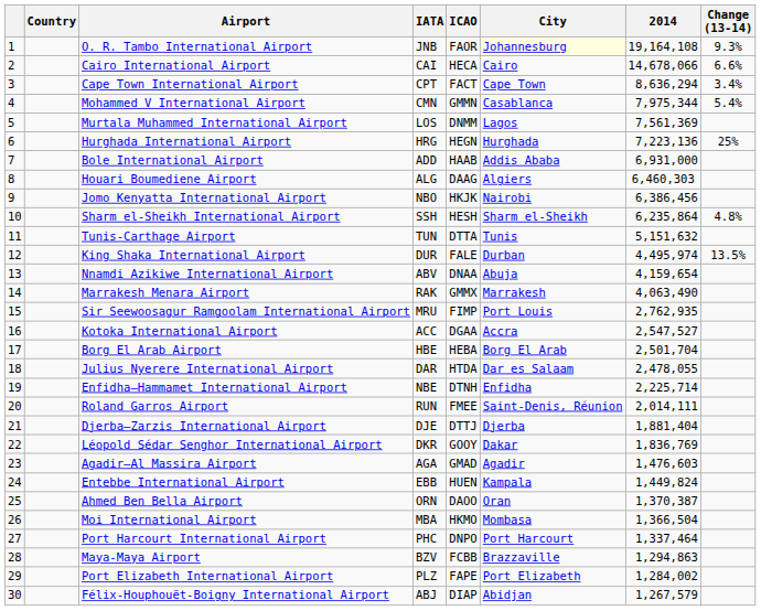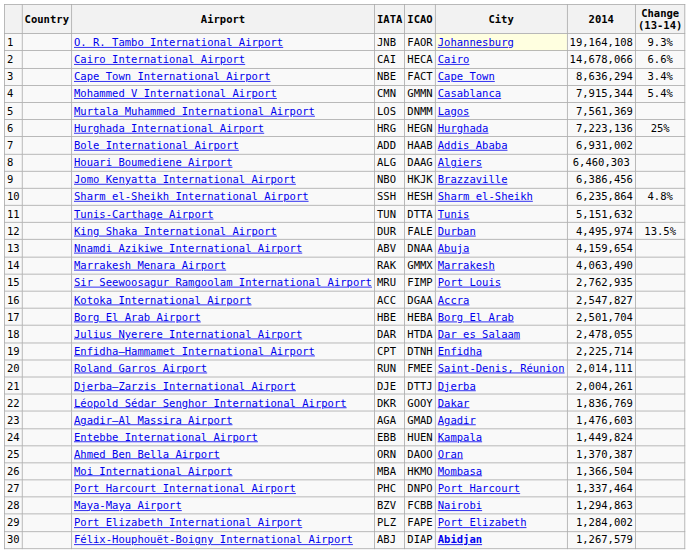 <table class="wikitable sortable">
 <tr>
 <th></th>
 <th>Country</th>
 <th>Airport</th>
 <th>IATA</th>
 <th>ICAO</th>
 <th>City</th>
 <th>2014</th>
 <th>Change <br>(13-14)</th>
 </tr>
 <tr>
 <td>1</td>
 <td></td>
 <td><a href='#'>O. R. Tambo International Airport</a></td>
 <td>JNB</td>
 <td>FAOR</td>
 <td style="background: lightyellow;"><a href='#'>Johannesburg</a></td>
 <td style="text-align:right;">19,164,108</td>
 <td style="text-align:center;">9.3%</td>
 </tr>
 <tr>
 <td>2</td>
 <td></td>
 <td><a href='#'>Cairo International Airport</a></td>
 <td>CAI</td>
 <td>HECA</td>
 <td><a href='#'>Cairo</a></td>
 <td style="text-align:right;">14,678,066</td>
 <td style="text-align:center;">6.6%</td>
 </tr>
 <tr>
 <td>3</td>
 <td></td>
 <td><a href='#'>Cape Town International Airport</a></td>
-<td>CPT</td>
+<td>NBE</td>
 <td>FACT</td>
 <td><a href='#'>Cape Town</a></td>
 <td style="text-align:right;">8,636,294</td>
 <td style="text-align:center;">3.4%</td>
 </tr>
 <tr>
 <td>4</td>
 <td></td>
 <td><a href='#'>Mohammed V International Airport</a></td>
 <td>CMN</td>
 <td>GMMN</td>
 <td><a href='#'>Casablanca</a></td>
-<td style="text-align:right;">7,975,344</td>
+<td style="text-align:right;">7,915,344</td>
 <td style="text-align:center;">5.4%</td>
 </tr>
 <tr>
 <td>5</td>
 <td></td>
 <td><a href='#'>Murtala Muhammed International Airport</a></td>
 <td>LOS</td>
 <td>DNMM</td>
 <td><a href='#'>Lagos</a></td>
 <td style="text-align:right;">7,561,369</td>
 <td style="text-align:center;"></td>
 </tr>
 <tr>
 <td>6</td>
 <td></td>
 <td><a href='#'>Hurghada International Airport</a></td>
 <td>HRG</td>
 <td>HEGN</td>
 <td><a href='#'>Hurghada</a></td>
 <td style="text-align:right;">7,223,136</td>
 <td style="text-align:center;">25%</td>
 </tr>
 <tr>
 <td>7</td>
 <td></td>
 <td><a href='#'>Bole International Airport</a></td>
 <td>ADD</td>
 <td>HAAB</td>
 <td><a href='#'>Addis Ababa</a></td>
-<td style="text-align:right;">6,931,000</td>
+<td style="text-align:right;">6,931,002</td>
 <td style="text-align:center;"></td>
 </tr>
 <tr>
 <td>8</td>
 <td></td>
 <td><a href='#'>Houari Boumediene Airport</a></td>
 <td>ALG</td>
 <td>DAAG</td>
 <td><a href='#'>Algiers</a></td>
 <td style="text-align:center;">6,460,303</td>
 <td style="text-align:center;"></td>
 </tr>
 <tr>
 <td>9</td>
 <td></td>
 <td><a href='#'>Jomo Kenyatta International Airport</a></td>
 <td>NBO</td>
 <td>HKJK</td>
-<td><a href='#'>Nairobi</a></td>
+<td><a href='#'>Brazzaville</a></td>
 <td style="text-align:right;">6,386,456</td>
 <td style="text-align:center;"></td>
 </tr>
 <tr>
 <td>10</td>
 <td></td>
 <td><a href='#'>Sharm el-Sheikh International Airport</a></td>
 <td>SSH</td>
 <td>HESH</td>
 <td><a href='#'>Sharm el-Sheikh</a></td>
 <td style="text-align:right;">6,235,864</td>
 <td style="text-align:center;">4.8%</td>
 </tr>
 <tr>
 <td>11</td>
 <td></td>
 <td><a href='#'>Tunis-Carthage Airport</a></td>
 <td>TUN</td>
 <td>DTTA</td>
 <td><a href='#'>Tunis</a></td>
 <td style="text-align:right;">5,151,632</td>
 <td style="text-align:center;"></td>
 </tr>
 <tr>
 <td>12</td>
 <td></td>
 <td><a href='#'>King Shaka International Airport</a></td>
 <td>DUR</td>
 <td>FALE</td>
 <td><a href='#'>Durban</a></td>
 <td style="text-align:right;">4,495,974</td>
 <td style="text-align:center;">13.5%</td>
 </tr>
 <tr>
 <td>13</td>
 <td></td>
 <td><a href='#'>Nnamdi Azikiwe International Airport</a></td>
 <td>ABV</td>
 <td>DNAA</td>
 <td><a href='#'>Abuja</a></td>
 <td style="text-align:right;">4,159,654</td>
 <td style="text-align:center;"></td>
 </tr>
 <tr>
 <td>14</td>
 <td></td>
 <td><a href='#'>Marrakesh Menara Airport</a></td>
 <td>RAK</td>
 <td>GMMX</td>
 <td><a href='#'>Marrakesh</a></td>
 <td style="text-align:right;">4,063,490</td>
 <td style="text-align:center;"></td>
 </tr>
 <tr>
 <td>15</td>
 <td></td>
 <td><a href='#'>Sir Seewoosagur Ramgoolam International Airport</a></td>
 <td>MRU</td>
 <td>FIMP</td>
 <td><a href='#'>Port Louis</a></td>
 <td style="text-align:right;">2,762,935</td>
 <td style="text-align:center;"></td>
 </tr>
 <tr>
 <td>16</td>
 <td></td>
 <td><a href='#'>Kotoka International Airport</a></td>
 <td>ACC</td>
 <td>DGAA</td>
 <td><a href='#'>Accra</a></td>
-<td style="text-align:right;">2,547,527</td>
+<td style="text-align:right;">2,547,827</td>
 <td style="text-align:center;"></td>
 </tr>
 <tr>
 <td>17</td>
 <td></td>
 <td><a href='#'>Borg El Arab Airport</a></td>
 <td>HBE</td>
 <td>HEBA</td>
 <td><a href='#'>Borg El Arab</a></td>
 <td style="text-align:right;">2,501,704</td>
 <td style="text-align:center;"></td>
 </tr>
 <tr>
 <td>18</td>
 <td></td>
 <td><a href='#'>Julius Nyerere International Airport</a></td>
 <td>DAR</td>
 <td>HTDA</td>
 <td><a href='#'>Dar es Salaam</a></td>
 <td style="text-align:right;">2,478,055</td>
 <td style="text-align:center;"></td>
 </tr>
 <tr>
 <td>19</td>
 <td></td>
 <td><a href='#'>Enfidha–Hammamet International Airport</a></td>
-<td>NBE</td>
+<td>CPT</td>
 <td>DTNH</td>
 <td><a href='#'>Enfidha</a></td>
 <td style="text-align:right;">2,225,714</td>
 <td style="text-align:center;"></td>
 </tr>
 <tr>
 <td>20</td>
 <td></td>
 <td><a href='#'>Roland Garros Airport</a></td>
 <td>RUN</td>
 <td>FMEE</td>
 <td><a href='#'>Saint-Denis, Réunion</a></td>
 <td style="text-align:right;">2,014,111</td>
 <td style="text-align:center;"></td>
 </tr>
 <tr>
 <td>21</td>
 <td></td>
 <td><a href='#'>Djerba–Zarzis International Airport</a></td>
 <td>DJE</td>
 <td>DTTJ</td>
 <td><a href='#'>Djerba</a></td>
-<td style="text-align:right;">1,881,404</td>
+<td style="text-align:right;">2,004,261</td>
 <td style="text-align:center;"></td>
 </tr>
 <tr>
 <td>22</td>
 <td></td>
 <td><a href='#'>Léopold Sédar Senghor International Airport</a></td>
 <td>DKR</td>
 <td>GOOY</td>
 <td><a href='#'>Dakar</a></td>
 <td style="text-align:right;">1,836,769</td>
 <td style="text-align:center;"></td>
 </tr>
 <tr>
 <td>23</td>
 <td></td>
 <td><a href='#'>Agadir–Al Massira Airport</a></td>
 <td>AGA</td>
 <td>GMAD</td>
 <td><a href='#'>Agadir</a></td>
 <td style="text-align:right;">1,476,603</td>
 <td style="text-align:center;"></td>
 </tr>
 <tr>
 <td>24</td>
 <td></td>
 <td><a href='#'>Entebbe International Airport</a></td>
 <td>EBB</td>
 <td>HUEN</td>
 <td><a href='#'>Kampala</a></td>
 <td style="text-align:right;">1,449,824</td>
 <td style="text-align:center;"></td>
 </tr>
 <tr>
 <td>25</td>
 <td></td>
 <td><a href='#'>Ahmed Ben Bella Airport</a></td>
 <td>ORN</td>
 <td>DAOO</td>
 <td><a href='#'>Oran</a></td>
 <td style="text-align:right;">1,370,387</td>
 <td style="text-align:center;"></td>
 </tr>
 <tr>
 <td>26</td>
 <td></td>
 <td><a href='#'>Moi International Airport</a></td>
 <td>MBA</td>
 <td>HKMO</td>
 <td><a href='#'>Mombasa</a></td>
 <td style="text-align:right;">1,366,504</td>
 <td style="text-align:center;"></td>
 </tr>
 <tr>
 <td>27</td>
 <td></td>
 <td><a href='#'>Port Harcourt International Airport</a></td>
 <td>PHC</td>
 <td>DNPO</td>
 <td><a href='#'>Port Harcourt</a></td>
 <td style="text-align:right;">1,337,464</td>
 <td style="text-align:center;"></td>
 </tr>
 <tr>
 <td>28</td>
 <td></td>
 <td><a href='#'>Maya-Maya Airport</a></td>
 <td>BZV</td>
 <td>FCBB</td>
-<td><a href='#'>Brazzaville</a></td>
+<td><a href='#'>Nairobi</a></td>
 <td style="text-align:right;">1,294,863</td>
 <td style="text-align:center;"></td>
 </tr>
 <tr>
 <td>29</td>
 <td></td>
 <td><a href='#'>Port Elizabeth International Airport</a></td>
 <td>PLZ</td>
 <td>FAPE</td>
 <td><a href='#'>Port Elizabeth</a></td>
 <td style="text-align:right;">1,284,002</td>
 <td style="text-align:center;"></td>
 </tr>
 <tr>
 <td>30</td>
 <td></td>
 <td><a href='#'>Félix-Houphouët-Boigny International Airport</a></td>
 <td>ABJ</td>
 <td>DIAP</td>
-<td><a href='#'>Abidjan</a></td>
+<td><strong><a href='#'>Abidjan</a></strong></td>
 <td style="text-align:right;">1,267,579</td>
 <td style="text-align:center;"></td>
 </tr>
 </table>
